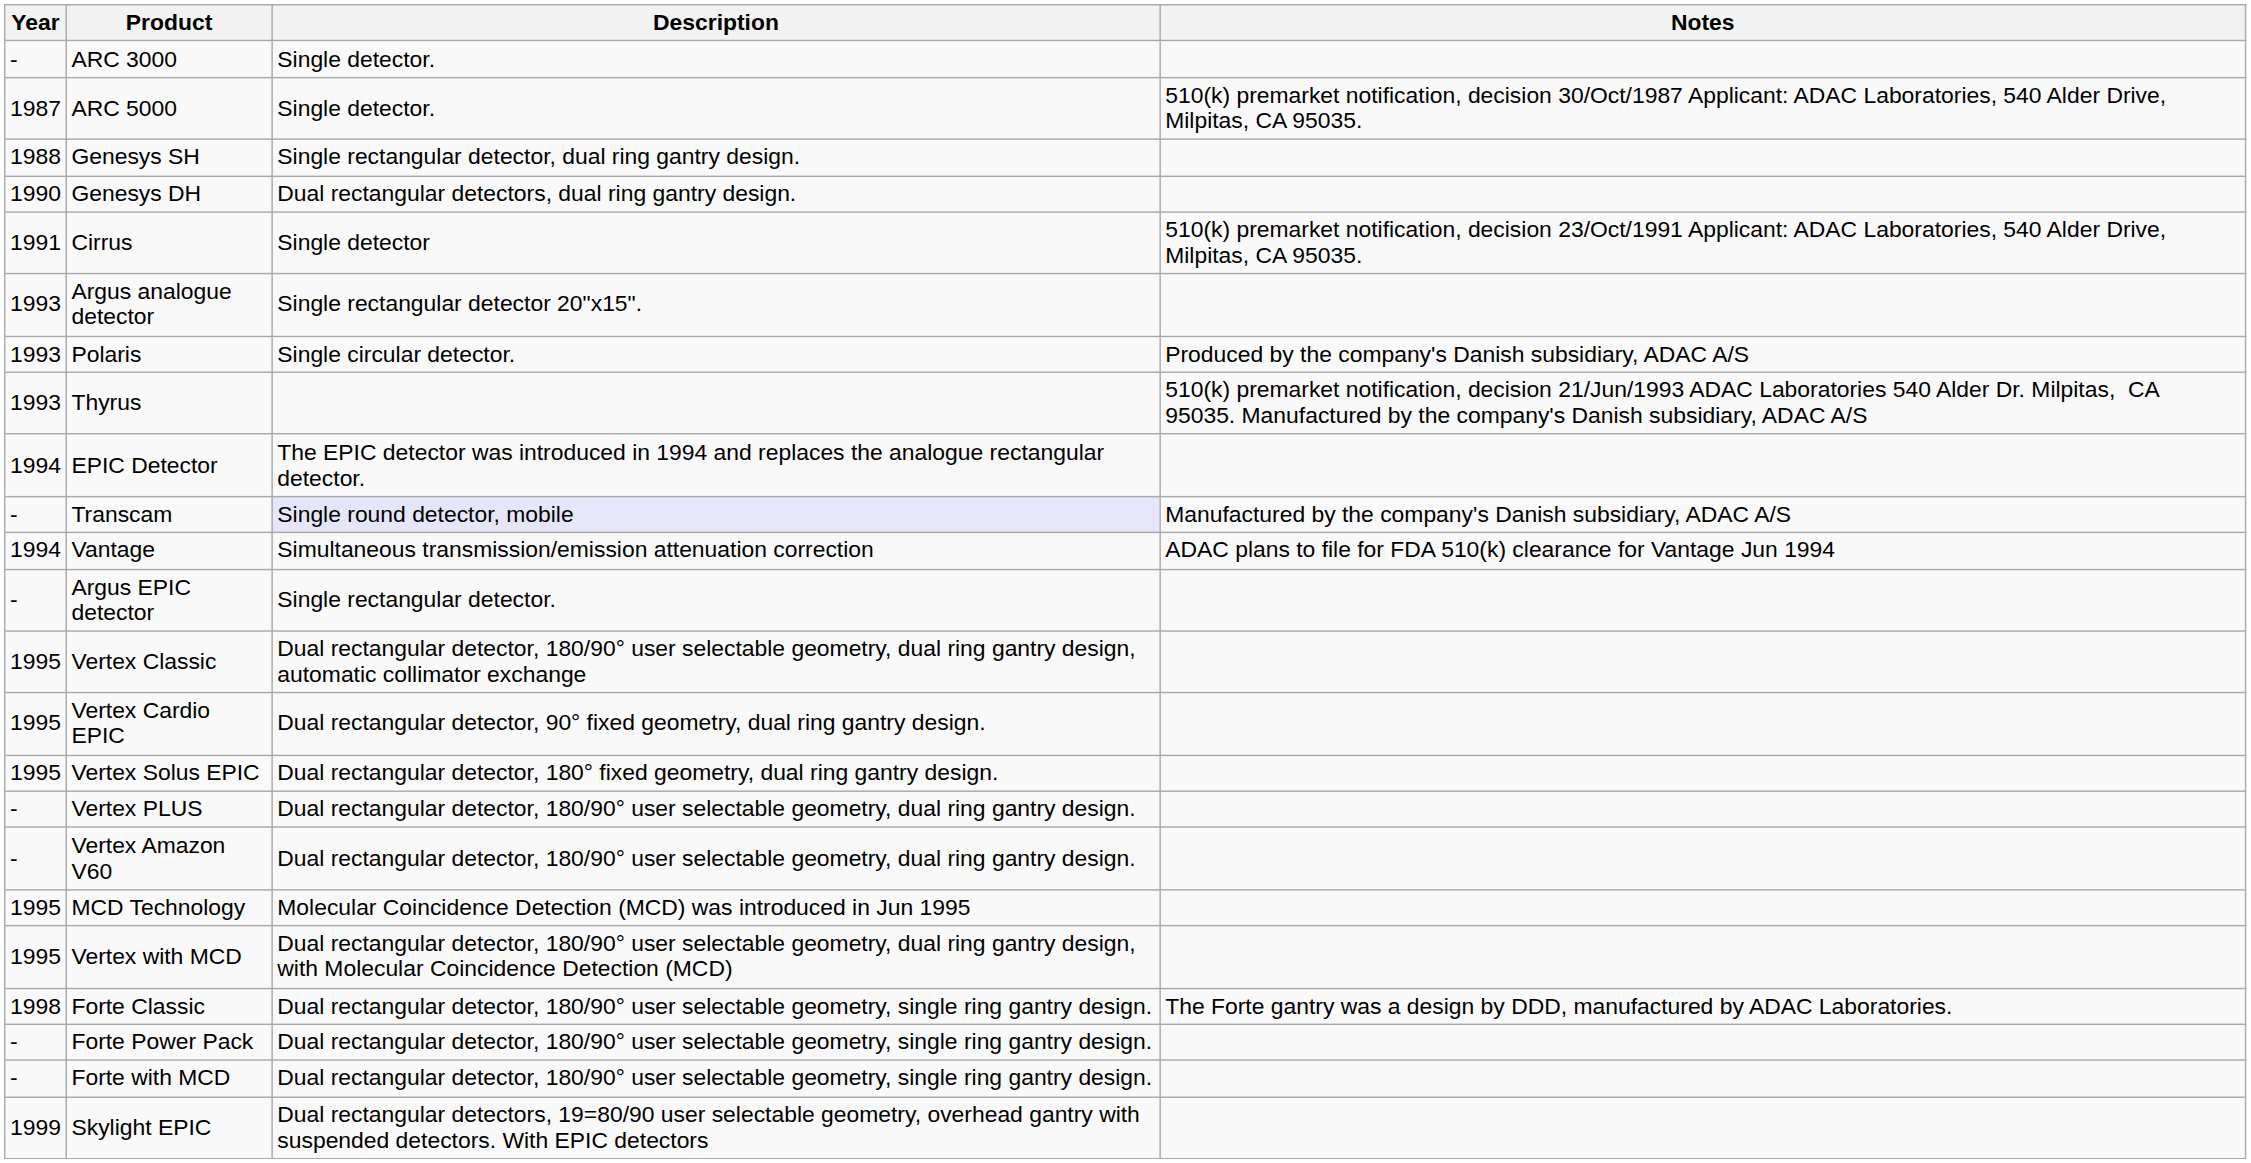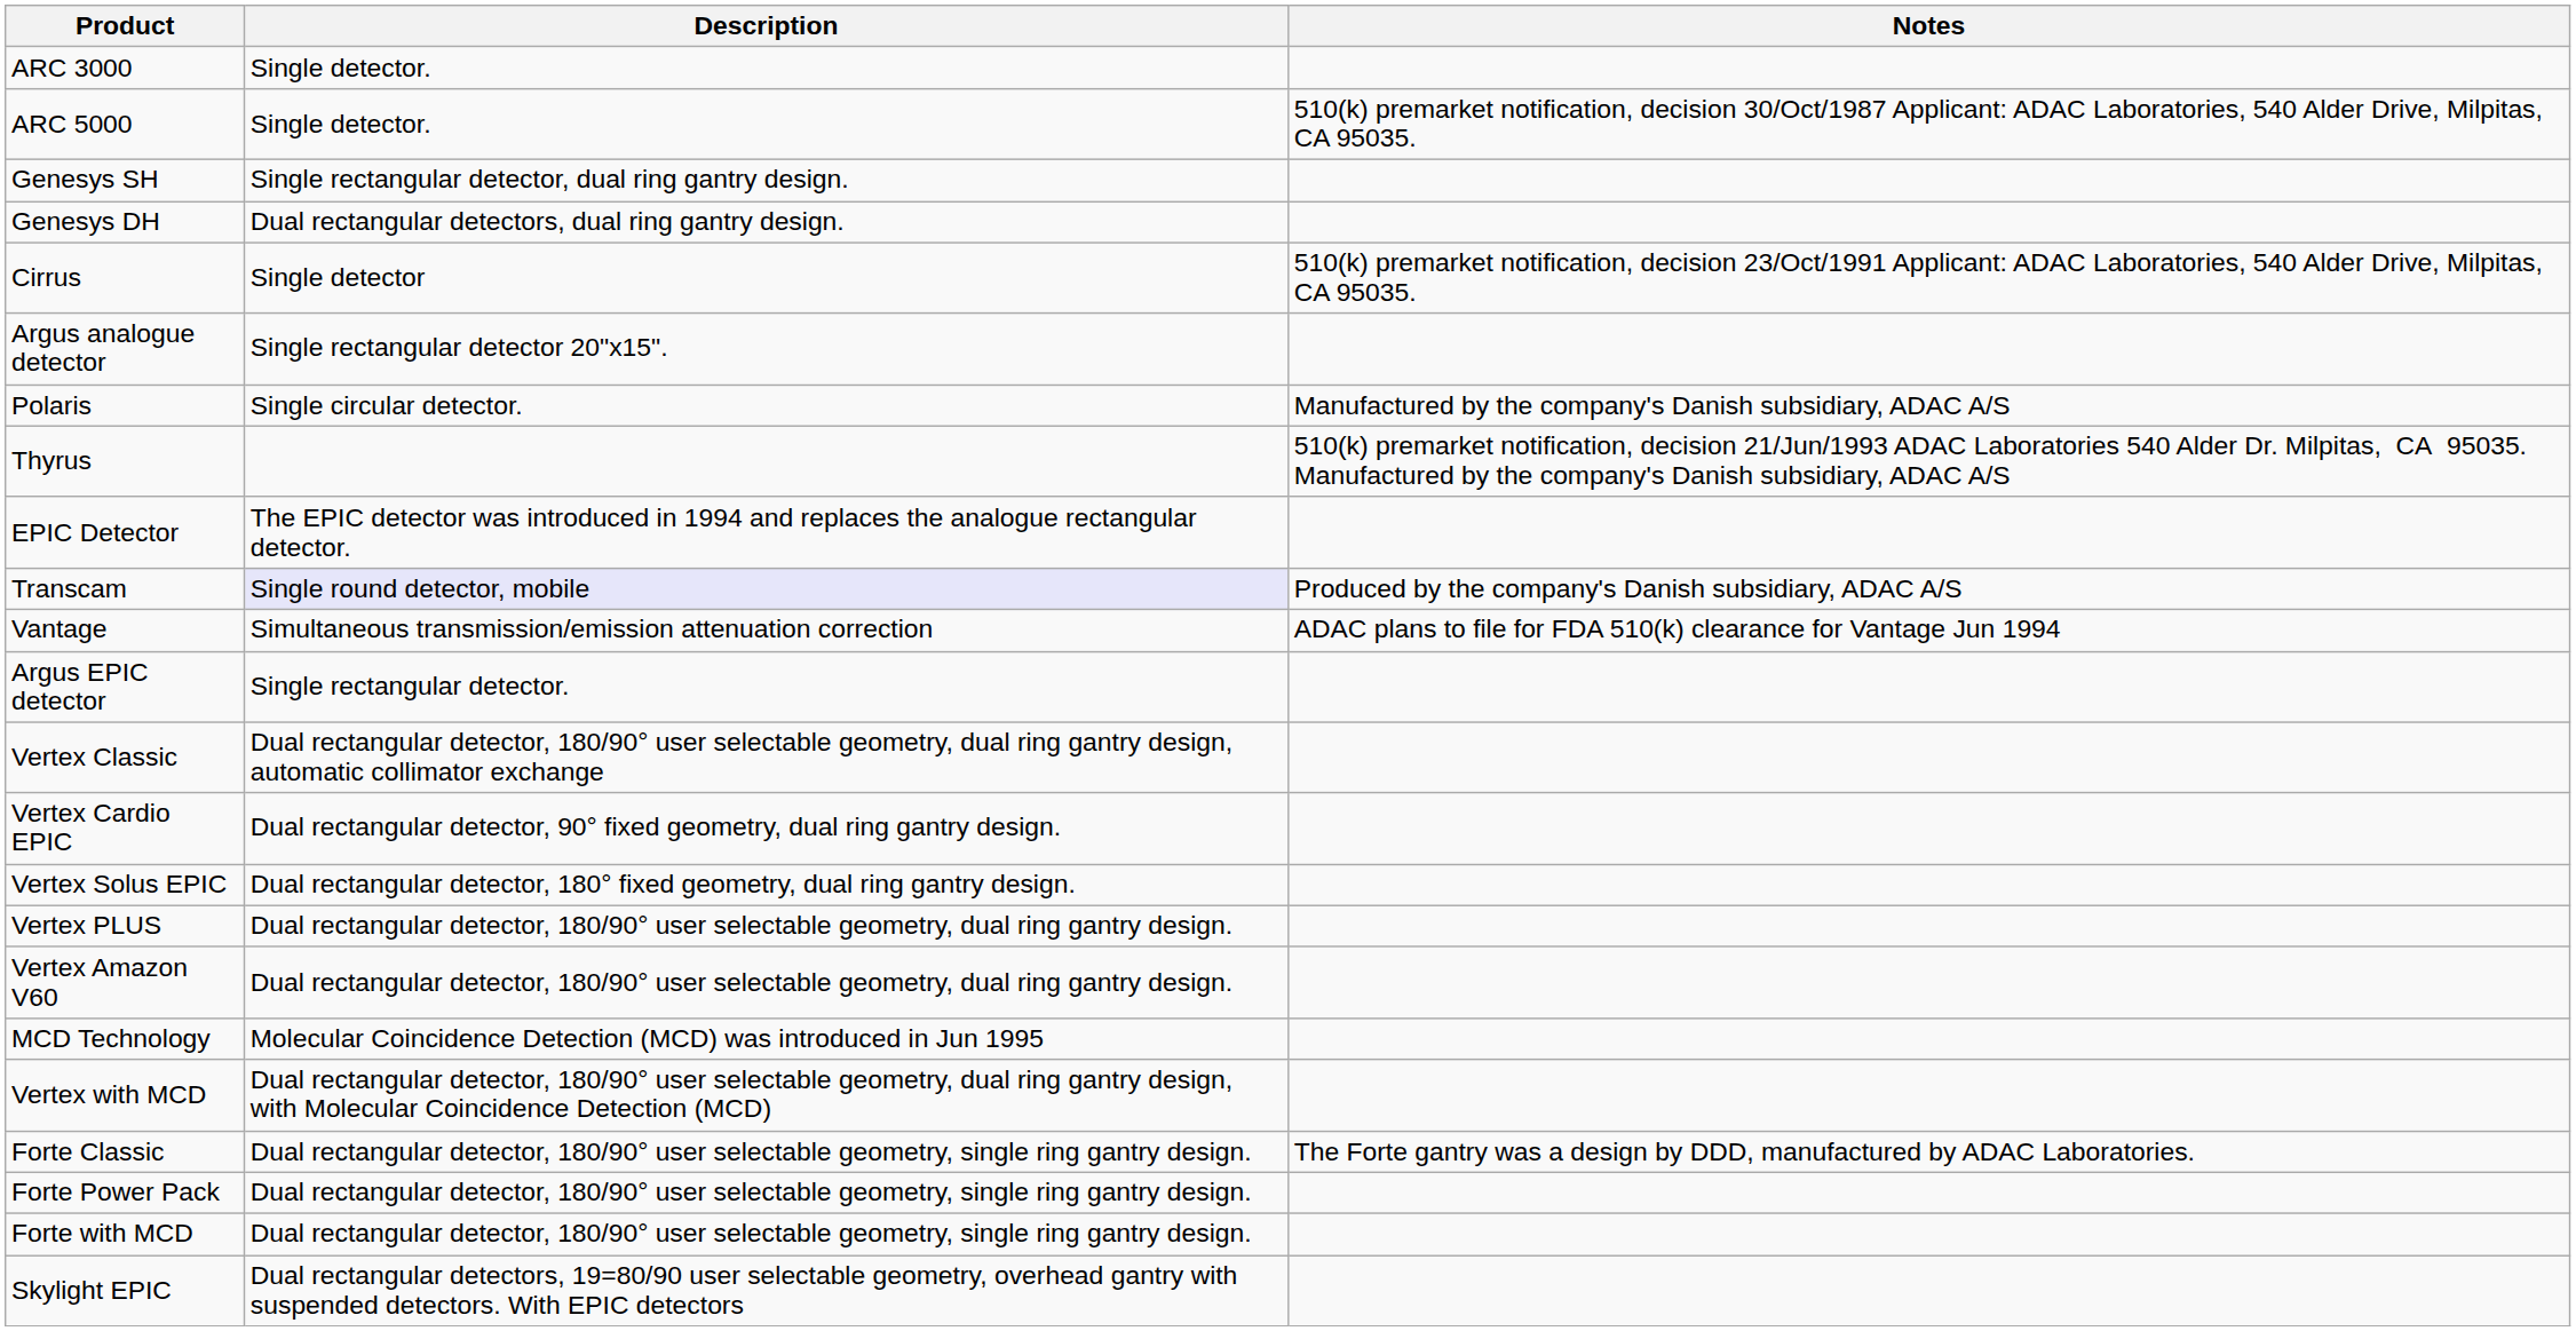 <table class="wikitable">
 <tr>
-<th>Year</th>
 <th>Product</th>
 <th>Description</th>
 <th>Notes</th>
 </tr>
 <tr>
-<td>-</td>
 <td>ARC 3000</td>
 <td>Single detector.</td>
 <td></td>
 </tr>
 <tr>
-<td>1987</td>
 <td>ARC 5000</td>
 <td>Single detector.</td>
 <td>510(k) premarket notification, decision 30/Oct/1987 Applicant: ADAC Laboratories, 540 Alder Drive, Milpitas, CA 95035.</td>
 </tr>
 <tr>
-<td>1988</td>
 <td>Genesys SH</td>
 <td>Single rectangular detector, dual ring gantry design.</td>
 <td></td>
 </tr>
 <tr>
-<td>1990</td>
 <td>Genesys DH</td>
 <td>Dual rectangular detectors, dual ring gantry design.</td>
 <td></td>
 </tr>
 <tr>
-<td>1991</td>
 <td>Cirrus</td>
 <td>Single detector</td>
 <td>510(k) premarket notification, decision 23/Oct/1991 Applicant: ADAC Laboratories, 540 Alder Drive, Milpitas, CA 95035.</td>
 </tr>
 <tr>
-<td>1993</td>
 <td>Argus analogue detector</td>
 <td>Single rectangular detector 20"x15".</td>
 <td></td>
 </tr>
 <tr>
-<td>1993</td>
 <td>Polaris</td>
 <td>Single circular detector.</td>
-<td>Produced by the company's Danish subsidiary, ADAC A/S</td>
+<td>Manufactured by the company's Danish subsidiary, ADAC A/S</td>
 </tr>
 <tr>
-<td>1993</td>
 <td>Thyrus</td>
 <td></td>
 <td>510(k) premarket notification, decision 21/Jun/1993 ADAC Laboratories 540 Alder Dr. Milpitas,  CA  95035. Manufactured by the company's Danish subsidiary, ADAC A/S</td>
 </tr>
 <tr>
-<td>1994</td>
 <td>EPIC Detector</td>
 <td>The EPIC detector was introduced in 1994 and replaces the analogue rectangular detector.</td>
 <td></td>
 </tr>
 <tr>
-<td>-</td>
 <td>Transcam</td>
 <td style="background: lavender;">Single round detector, mobile</td>
-<td>Manufactured by the company's Danish subsidiary, ADAC A/S</td>
+<td>Produced by the company's Danish subsidiary, ADAC A/S</td>
 </tr>
 <tr>
-<td>1994</td>
 <td>Vantage</td>
 <td>Simultaneous transmission/emission attenuation correction</td>
 <td>ADAC plans to file for FDA 510(k) clearance for Vantage Jun 1994</td>
 </tr>
 <tr>
-<td>-</td>
 <td>Argus EPIC detector</td>
 <td>Single rectangular detector.</td>
 <td></td>
 </tr>
 <tr>
-<td>1995</td>
 <td>Vertex Classic</td>
 <td>Dual rectangular detector, 180/90° user selectable geometry, dual ring gantry design, automatic collimator exchange</td>
 <td></td>
 </tr>
 <tr>
-<td>1995</td>
 <td>Vertex Cardio EPIC</td>
 <td>Dual rectangular detector, 90° fixed geometry, dual ring gantry design.</td>
 <td></td>
 </tr>
 <tr>
-<td>1995</td>
 <td>Vertex Solus EPIC</td>
 <td>Dual rectangular detector, 180° fixed geometry, dual ring gantry design.</td>
 <td></td>
 </tr>
 <tr>
-<td>-</td>
 <td>Vertex PLUS</td>
 <td>Dual rectangular detector, 180/90° user selectable geometry, dual ring gantry design.</td>
 <td></td>
 </tr>
 <tr>
-<td>-</td>
 <td>Vertex Amazon V60</td>
 <td>Dual rectangular detector, 180/90° user selectable geometry, dual ring gantry design.</td>
 <td></td>
 </tr>
 <tr>
-<td>1995</td>
 <td>MCD Technology</td>
 <td>Molecular Coincidence Detection (MCD) was introduced in Jun 1995</td>
 <td></td>
 </tr>
 <tr>
-<td>1995</td>
 <td>Vertex with MCD</td>
 <td>Dual rectangular detector, 180/90° user selectable geometry, dual ring gantry design, with Molecular Coincidence Detection (MCD)</td>
 <td></td>
 </tr>
 <tr>
-<td>1998</td>
 <td>Forte Classic</td>
 <td>Dual rectangular detector, 180/90° user selectable geometry, single ring gantry design.</td>
 <td>The Forte gantry was a design by DDD, manufactured by ADAC Laboratories.</td>
 </tr>
 <tr>
-<td>-</td>
 <td>Forte Power Pack</td>
 <td>Dual rectangular detector, 180/90° user selectable geometry, single ring gantry design.</td>
 <td></td>
 </tr>
 <tr>
-<td>-</td>
 <td>Forte with MCD</td>
 <td>Dual rectangular detector, 180/90° user selectable geometry, single ring gantry design.</td>
 <td></td>
 </tr>
 <tr>
-<td>1999</td>
 <td>Skylight EPIC</td>
 <td>Dual rectangular detectors, 19=80/90 user selectable geometry, overhead gantry with suspended detectors. With EPIC detectors</td>
 <td></td>
 </tr>
 </table>
